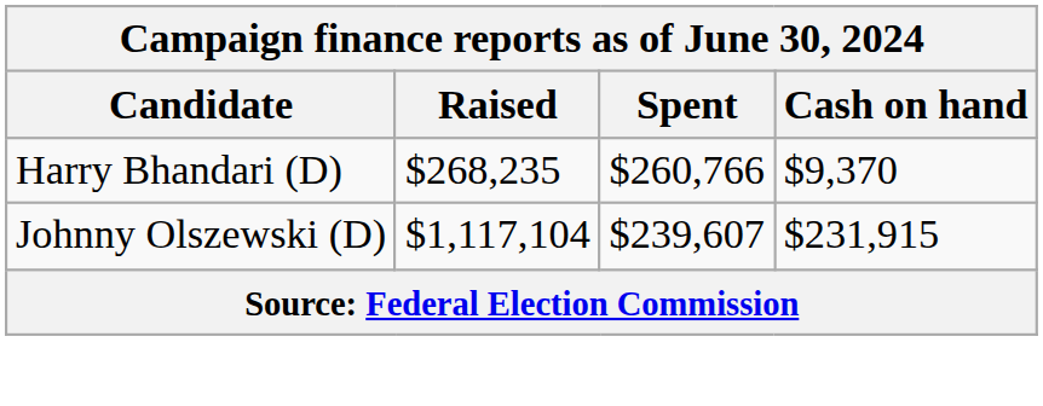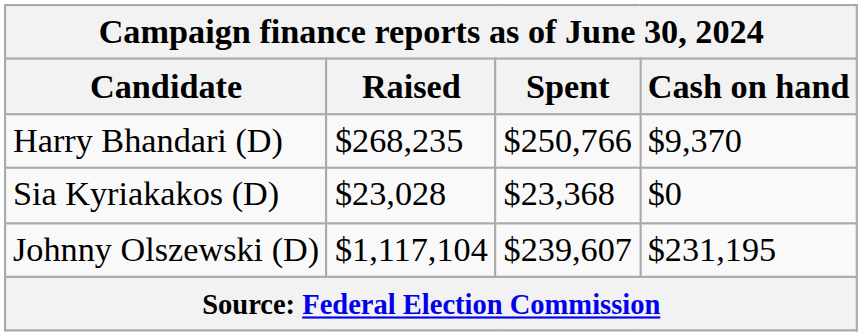 <table class="wikitable sortable">
 <tr>
 <th colspan=4>Campaign finance reports as of June 30, 2024</th>
 </tr>
 <tr style="text-align:center;">
 <th>Candidate</th>
 <th>Raised</th>
 <th>Spent</th>
 <th>Cash on hand</th>
 </tr>
 <tr>
 <td>Harry Bhandari (D)</td>
 <td>$268,235</td>
-<td>$260,766</td>
+<td>$250,766</td>
 <td>$9,370</td>
+</tr>
+<tr>
+<td>Sia Kyriakakos (D)</td>
+<td>$23,028</td>
+<td>$23,368</td>
+<td>$0</td>
 </tr>
 <tr>
 <td>Johnny Olszewski (D)</td>
 <td>$1,117,104</td>
 <td>$239,607</td>
-<td>$231,915</td>
+<td>$231,195</td>
 </tr>
 <tr>
 <th colspan="4"><small>Source: <a href='#'>Federal Election Commission</a></small></th>
 </tr>
 </table>
